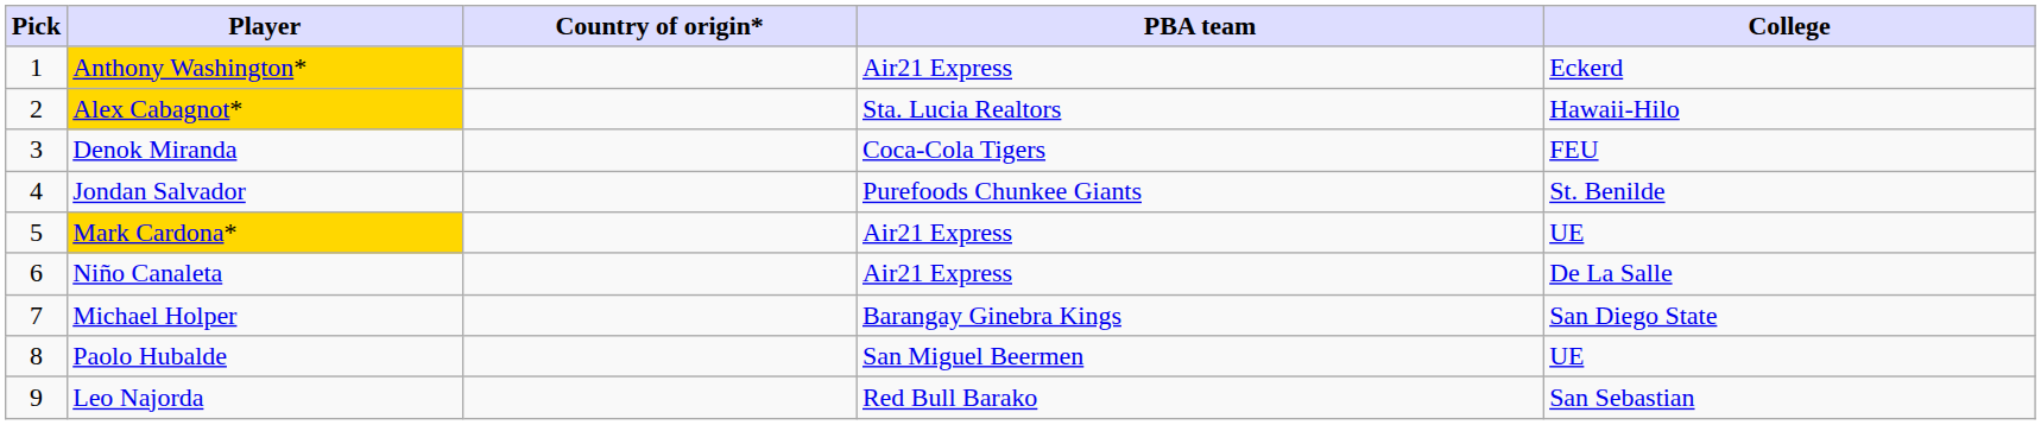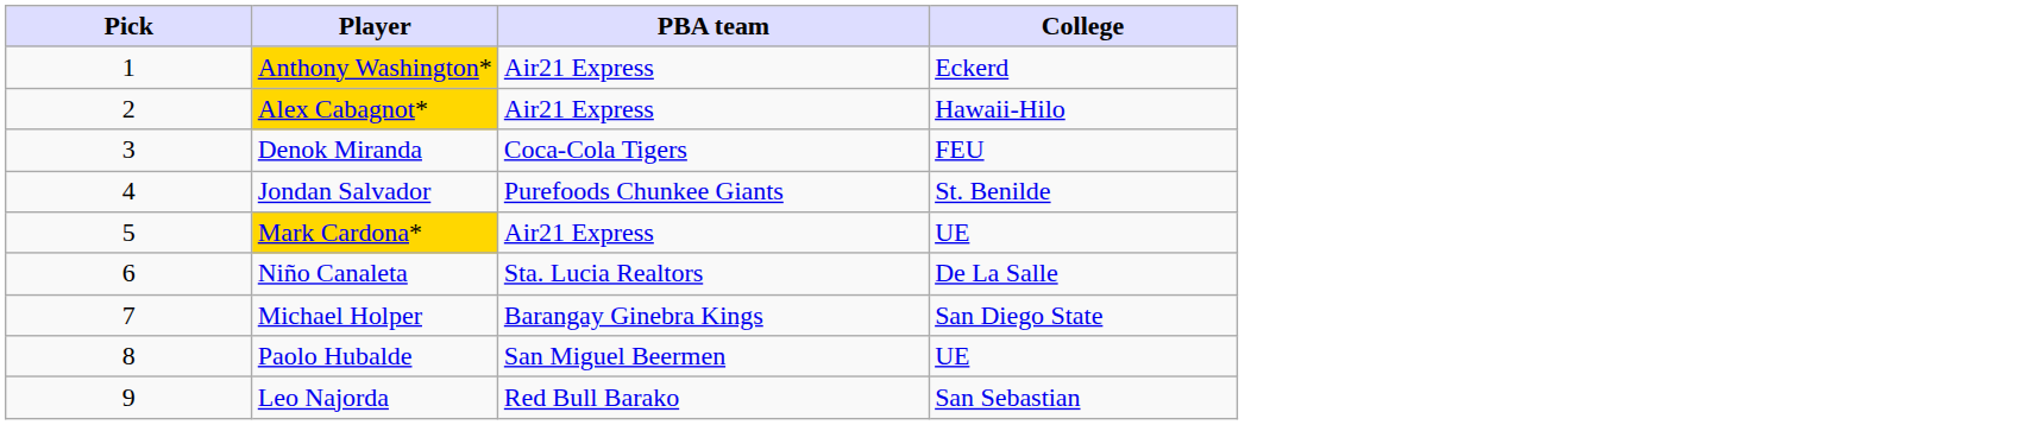 <table class="wikitable">
 <tr>
 <th style="background:#DDDDFF;">Pick</th>
 <th style="background:#DDDDFF;" width="20%">Player</th>
-<th style="background:#DDDDFF;" width="20%">Country of origin*</th>
 <th style="background:#DDDDFF;" width="35%">PBA team</th>
 <th style="background:#DDDDFF;" width="25%">College</th>
 </tr>
 <tr>
 <td align=center>1</td>
 <td bgcolor=gold><a href='#'>Anthony Washington</a>*</td>
-<td></td>
 <td><a href='#'>Air21 Express</a></td>
 <td><a href='#'>Eckerd</a></td>
 </tr>
 <tr>
 <td align=center>2</td>
 <td bgcolor=gold><a href='#'>Alex Cabagnot</a>*</td>
-<td></td>
-<td><a href='#'>Sta. Lucia Realtors</a></td>
+<td><a href='#'>Air21 Express</a></td>
 <td><a href='#'>Hawaii-Hilo</a></td>
 </tr>
 <tr>
 <td align=center>3</td>
 <td><a href='#'>Denok Miranda</a></td>
-<td></td>
 <td><a href='#'>Coca-Cola Tigers</a></td>
 <td><a href='#'>FEU</a></td>
 </tr>
 <tr>
 <td align=center>4</td>
 <td><a href='#'>Jondan Salvador</a></td>
-<td></td>
 <td><a href='#'>Purefoods Chunkee Giants</a></td>
 <td><a href='#'>St. Benilde</a></td>
 </tr>
 <tr>
 <td align=center>5</td>
 <td bgcolor=gold><a href='#'>Mark Cardona</a>*</td>
-<td></td>
 <td><a href='#'>Air21 Express</a></td>
 <td><a href='#'>UE</a></td>
 </tr>
 <tr>
 <td align=center>6</td>
 <td><a href='#'>Niño Canaleta</a></td>
-<td></td>
-<td><a href='#'>Air21 Express</a></td>
+<td><a href='#'>Sta. Lucia Realtors</a></td>
 <td><a href='#'>De La Salle</a></td>
 </tr>
 <tr>
 <td align=center>7</td>
 <td><a href='#'>Michael Holper</a></td>
-<td></td>
 <td><a href='#'>Barangay Ginebra Kings</a></td>
 <td><a href='#'>San Diego State</a></td>
 </tr>
 <tr>
 <td align=center>8</td>
 <td><a href='#'>Paolo Hubalde</a></td>
-<td></td>
 <td><a href='#'>San Miguel Beermen</a></td>
 <td><a href='#'>UE</a></td>
 </tr>
 <tr>
 <td align=center>9</td>
 <td><a href='#'>Leo Najorda</a></td>
-<td></td>
 <td><a href='#'>Red Bull Barako</a></td>
 <td><a href='#'>San Sebastian</a></td>
 </tr>
 </table>
